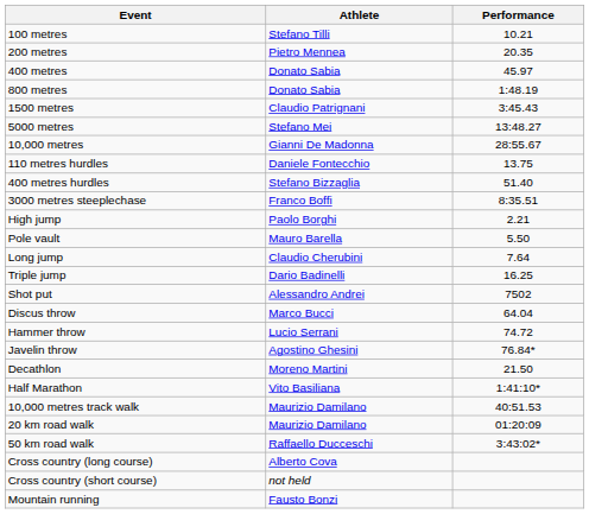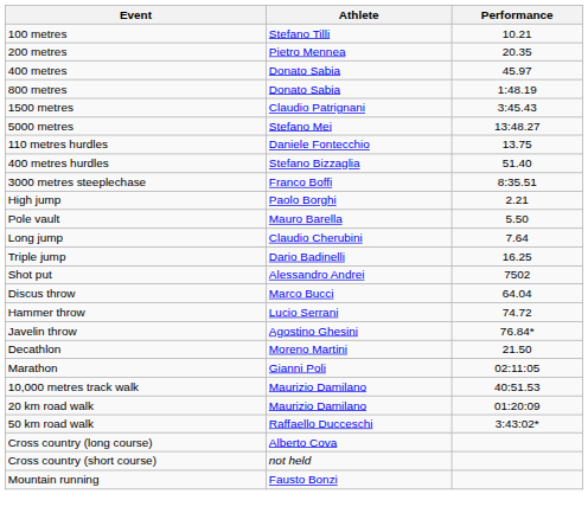 <table class="wikitable" width=80% style="font-size:90%; text-align:left;">
 <tr>
 <th>Event</th>
 <th>Athlete</th>
 <th>Performance</th>
 </tr>
 <tr>
 <td>100 metres</td>
 <td><a href='#'>Stefano Tilli</a></td>
 <td align=center>10.21</td>
 </tr>
 <tr>
 <td>200 metres</td>
 <td><a href='#'>Pietro Mennea</a></td>
 <td align=center>20.35</td>
 </tr>
 <tr>
 <td>400 metres</td>
 <td><a href='#'>Donato Sabia</a></td>
 <td align=center>45.97</td>
 </tr>
 <tr>
 <td>800 metres</td>
 <td><a href='#'>Donato Sabia</a></td>
 <td align=center>1:48.19</td>
 </tr>
 <tr>
 <td>1500 metres</td>
 <td><a href='#'>Claudio Patrignani</a></td>
 <td align=center>3:45.43</td>
 </tr>
 <tr>
 <td>5000 metres</td>
 <td><a href='#'>Stefano Mei</a></td>
 <td align=center>13:48.27</td>
-</tr>
-<tr>
-<td>10,000 metres</td>
-<td><a href='#'>Gianni De Madonna</a></td>
-<td align=center>28:55.67</td>
 </tr>
 <tr>
 <td>110 metres hurdles</td>
 <td><a href='#'>Daniele Fontecchio</a></td>
 <td align=center>13.75</td>
 </tr>
 <tr>
 <td>400 metres hurdles</td>
 <td><a href='#'>Stefano Bizzaglia</a></td>
 <td align=center>51.40</td>
 </tr>
 <tr>
 <td>3000 metres steeplechase</td>
 <td><a href='#'>Franco Boffi</a></td>
 <td align=center>8:35.51</td>
 </tr>
 <tr>
 <td>High jump</td>
 <td><a href='#'>Paolo Borghi</a></td>
 <td align=center>2.21</td>
 </tr>
 <tr>
 <td>Pole vault</td>
 <td><a href='#'>Mauro Barella</a></td>
 <td align=center>5.50</td>
 </tr>
 <tr>
 <td>Long jump</td>
 <td><a href='#'>Claudio Cherubini</a></td>
 <td align=center>7.64</td>
 </tr>
 <tr>
 <td>Triple jump</td>
 <td><a href='#'>Dario Badinelli</a></td>
 <td align=center>16.25</td>
 </tr>
 <tr>
 <td>Shot put</td>
 <td><a href='#'>Alessandro Andrei</a></td>
 <td align=center>7502</td>
 </tr>
 <tr>
 <td>Discus throw</td>
 <td><a href='#'>Marco Bucci</a></td>
 <td align=center>64.04</td>
 </tr>
 <tr>
 <td>Hammer throw</td>
 <td><a href='#'>Lucio Serrani</a></td>
 <td align=center>74.72</td>
 </tr>
 <tr>
 <td>Javelin throw</td>
 <td><a href='#'>Agostino Ghesini</a></td>
 <td align=center>76.84*</td>
 </tr>
 <tr>
 <td>Decathlon</td>
 <td><a href='#'>Moreno Martini</a></td>
 <td align=center>21.50</td>
 </tr>
 <tr>
-<td>Half Marathon</td>
-<td><a href='#'>Vito Basiliana</a></td>
-<td align=center>1:41:10*</td>
+<td>Marathon</td>
+<td><a href='#'>Gianni Poli</a></td>
+<td align=center>02:11:05</td>
 </tr>
 <tr>
 <td>10,000 metres track walk</td>
 <td><a href='#'>Maurizio Damilano</a></td>
 <td align=center>40:51.53</td>
 </tr>
 <tr>
 <td>20 km road walk</td>
 <td><a href='#'>Maurizio Damilano</a></td>
 <td align=center>01:20:09</td>
 </tr>
 <tr>
 <td>50 km road walk</td>
 <td><a href='#'>Raffaello Ducceschi</a></td>
 <td align=center>3:43:02*</td>
 </tr>
 <tr>
 <td>Cross country (long course)</td>
 <td><a href='#'>Alberto Cova</a></td>
 <td align=center></td>
 </tr>
 <tr>
 <td>Cross country (short course)</td>
 <td><em>not held</em></td>
 <td align=center></td>
 </tr>
 <tr>
 <td>Mountain running</td>
 <td><a href='#'>Fausto Bonzi</a></td>
 <td align=center></td>
 </tr>
 </table>
